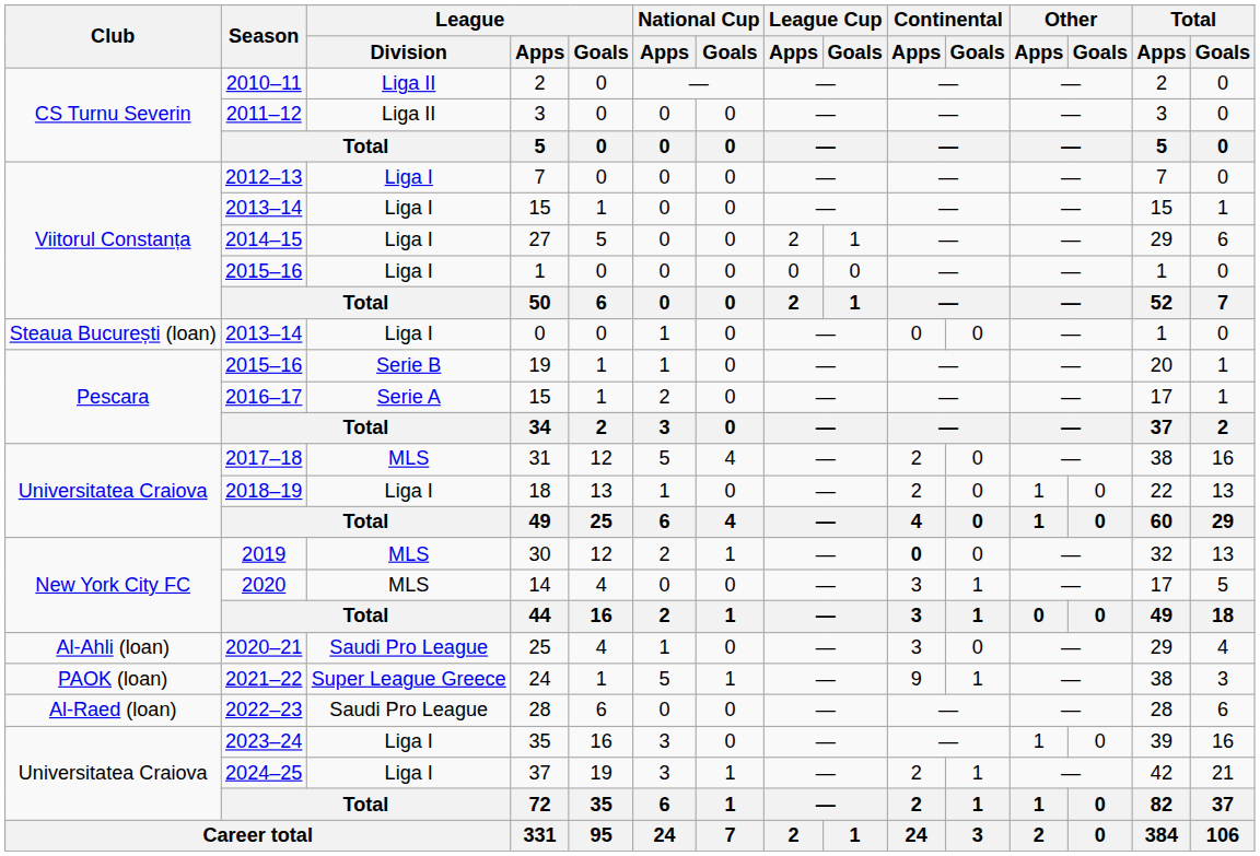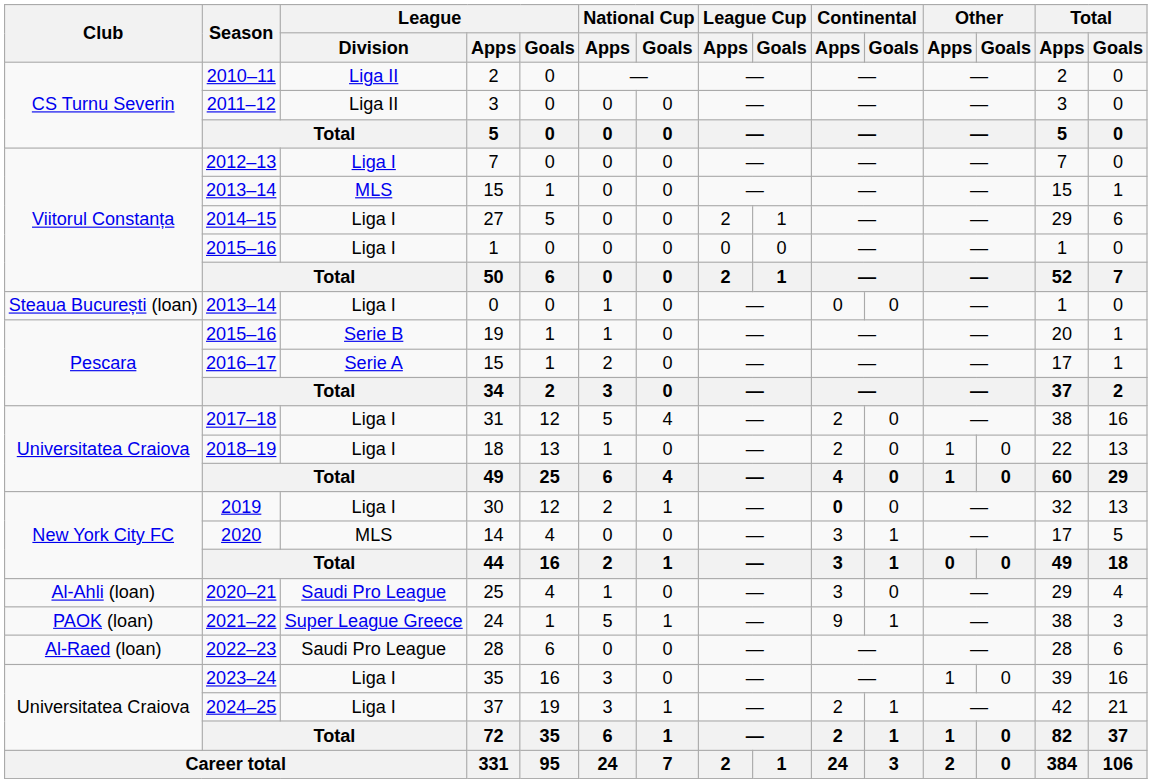 <table class="wikitable" style="text-align:center">
 <tr>
 <th rowspan="2">Club</th>
 <th rowspan="2">Season</th>
 <th colspan="3">League</th>
 <th colspan="2">National Cup</th>
 <th colspan="2">League Cup</th>
 <th colspan="2">Continental</th>
 <th colspan="2">Other</th>
 <th colspan="2">Total</th>
 </tr>
 <tr>
 <th>Division</th>
 <th>Apps</th>
 <th>Goals</th>
 <th>Apps</th>
 <th>Goals</th>
 <th>Apps</th>
 <th>Goals</th>
 <th>Apps</th>
 <th>Goals</th>
 <th>Apps</th>
 <th>Goals</th>
 <th>Apps</th>
 <th>Goals</th>
 </tr>
 <tr>
 <td rowspan="3"><a href='#'>CS Turnu Severin</a></td>
 <td><a href='#'>2010–11</a></td>
 <td><a href='#'>Liga II</a></td>
 <td>2</td>
 <td>0</td>
 <td colspan="2">—</td>
 <td colspan="2">—</td>
 <td colspan="2">—</td>
 <td colspan="2">—</td>
 <td>2</td>
 <td>0</td>
 </tr>
 <tr>
 <td><a href='#'>2011–12</a></td>
 <td>Liga II</td>
 <td>3</td>
 <td>0</td>
 <td>0</td>
 <td>0</td>
 <td colspan="2">—</td>
 <td colspan="2">—</td>
 <td colspan="2">—</td>
 <td>3</td>
 <td>0</td>
 </tr>
 <tr>
 <th colspan="2">Total</th>
 <th>5</th>
 <th>0</th>
 <th>0</th>
 <th>0</th>
 <th colspan="2">—</th>
 <th colspan="2">—</th>
 <th colspan="2">—</th>
 <th>5</th>
 <th>0</th>
 </tr>
 <tr>
 <td rowspan="5"><a href='#'>Viitorul Constanța</a></td>
 <td><a href='#'>2012–13</a></td>
 <td><a href='#'>Liga I</a></td>
 <td>7</td>
 <td>0</td>
 <td>0</td>
 <td>0</td>
 <td colspan="2">—</td>
 <td colspan="2">—</td>
 <td colspan="2">—</td>
 <td>7</td>
 <td>0</td>
 </tr>
 <tr>
 <td><a href='#'>2013–14</a></td>
-<td>Liga I</td>
+<td><a href='#'>MLS</a></td>
 <td>15</td>
 <td>1</td>
 <td>0</td>
 <td>0</td>
 <td colspan="2">—</td>
 <td colspan="2">—</td>
 <td colspan="2">—</td>
 <td>15</td>
 <td>1</td>
 </tr>
 <tr>
 <td><a href='#'>2014–15</a></td>
 <td>Liga I</td>
 <td>27</td>
 <td>5</td>
 <td>0</td>
 <td>0</td>
 <td>2</td>
 <td>1</td>
 <td colspan="2">—</td>
 <td colspan="2">—</td>
 <td>29</td>
 <td>6</td>
 </tr>
 <tr>
 <td><a href='#'>2015–16</a></td>
 <td>Liga I</td>
 <td>1</td>
 <td>0</td>
 <td>0</td>
 <td>0</td>
 <td>0</td>
 <td>0</td>
 <td colspan="2">—</td>
 <td colspan="2">—</td>
 <td>1</td>
 <td>0</td>
 </tr>
 <tr>
 <th colspan="2">Total</th>
 <th>50</th>
 <th>6</th>
 <th>0</th>
 <th>0</th>
 <th>2</th>
 <th>1</th>
 <th colspan="2">—</th>
 <th colspan="2">—</th>
 <th>52</th>
 <th>7</th>
 </tr>
 <tr>
 <td><a href='#'>Steaua București</a> (loan)</td>
 <td><a href='#'>2013–14</a></td>
 <td>Liga I</td>
 <td>0</td>
 <td>0</td>
 <td>1</td>
 <td>0</td>
 <td colspan="2">—</td>
 <td>0</td>
 <td>0</td>
 <td colspan="2">—</td>
 <td>1</td>
 <td>0</td>
 </tr>
 <tr>
 <td rowspan="3"><a href='#'>Pescara</a></td>
 <td><a href='#'>2015–16</a></td>
 <td><a href='#'>Serie B</a></td>
 <td>19</td>
 <td>1</td>
 <td>1</td>
 <td>0</td>
 <td colspan="2">—</td>
 <td colspan="2">—</td>
 <td colspan="2">—</td>
 <td>20</td>
 <td>1</td>
 </tr>
 <tr>
 <td><a href='#'>2016–17</a></td>
 <td><a href='#'>Serie A</a></td>
 <td>15</td>
 <td>1</td>
 <td>2</td>
 <td>0</td>
 <td colspan="2">—</td>
 <td colspan="2">—</td>
 <td colspan="2">—</td>
 <td>17</td>
 <td>1</td>
 </tr>
 <tr>
 <th colspan="2">Total</th>
 <th>34</th>
 <th>2</th>
 <th>3</th>
 <th>0</th>
 <th colspan="2">—</th>
 <th colspan="2">—</th>
 <th colspan="2">—</th>
 <th>37</th>
 <th>2</th>
 </tr>
 <tr>
 <td rowspan="3"><a href='#'>Universitatea Craiova</a></td>
 <td><a href='#'>2017–18</a></td>
-<td><a href='#'>MLS</a></td>
+<td>Liga I</td>
 <td>31</td>
 <td>12</td>
 <td>5</td>
 <td>4</td>
 <td colspan="2">—</td>
 <td>2</td>
 <td>0</td>
 <td colspan="2">—</td>
 <td>38</td>
 <td>16</td>
 </tr>
 <tr>
 <td><a href='#'>2018–19</a></td>
 <td>Liga I</td>
 <td>18</td>
 <td>13</td>
 <td>1</td>
 <td>0</td>
 <td colspan="2">—</td>
 <td>2</td>
 <td>0</td>
 <td>1</td>
 <td>0</td>
 <td>22</td>
 <td>13</td>
 </tr>
 <tr>
 <th colspan="2">Total</th>
 <th>49</th>
 <th>25</th>
 <th>6</th>
 <th>4</th>
 <th colspan="2">—</th>
 <th>4</th>
 <th>0</th>
 <th>1</th>
 <th>0</th>
 <th>60</th>
 <th>29</th>
 </tr>
 <tr>
 <td rowspan="3"><a href='#'>New York City FC</a></td>
 <td><a href='#'>2019</a></td>
-<td><a href='#'>MLS</a></td>
+<td>Liga I</td>
 <td>30</td>
 <td>12</td>
 <td>2</td>
 <td>1</td>
 <td colspan="2">—</td>
 <td><strong>0</strong></td>
 <td>0</td>
 <td colspan="2">—</td>
 <td>32</td>
 <td>13</td>
 </tr>
 <tr>
 <td><a href='#'>2020</a></td>
 <td>MLS</td>
 <td>14</td>
 <td>4</td>
 <td>0</td>
 <td>0</td>
 <td colspan="2">—</td>
 <td>3</td>
 <td>1</td>
 <td colspan="2">—</td>
 <td>17</td>
 <td>5</td>
 </tr>
 <tr>
 <th colspan="2">Total</th>
 <th>44</th>
 <th>16</th>
 <th>2</th>
 <th>1</th>
 <th colspan="2">—</th>
 <th>3</th>
 <th>1</th>
 <th>0</th>
 <th>0</th>
 <th>49</th>
 <th>18</th>
 </tr>
 <tr>
 <td rowspan="1"><a href='#'>Al-Ahli</a> (loan)</td>
 <td><a href='#'>2020–21</a></td>
 <td><a href='#'>Saudi Pro League</a></td>
 <td>25</td>
 <td>4</td>
 <td>1</td>
 <td>0</td>
 <td colspan="2">—</td>
 <td>3</td>
 <td>0</td>
 <td colspan="2">—</td>
 <td>29</td>
 <td>4</td>
 </tr>
 <tr>
 <td rowspan="1"><a href='#'>PAOK</a> (loan)</td>
 <td><a href='#'>2021–22</a></td>
 <td><a href='#'>Super League Greece</a></td>
 <td>24</td>
 <td>1</td>
 <td>5</td>
 <td>1</td>
 <td colspan="2">—</td>
 <td>9</td>
 <td>1</td>
 <td colspan="2">—</td>
 <td>38</td>
 <td>3</td>
 </tr>
 <tr>
 <td rowspan="1"><a href='#'>Al-Raed</a> (loan)</td>
 <td><a href='#'>2022–23</a></td>
 <td>Saudi Pro League</td>
 <td>28</td>
 <td>6</td>
 <td>0</td>
 <td>0</td>
 <td colspan="2">—</td>
 <td colspan="2">—</td>
 <td colspan="2">—</td>
 <td>28</td>
 <td>6</td>
 </tr>
 <tr>
 <td rowspan="3">Universitatea Craiova</td>
 <td><a href='#'>2023–24</a></td>
 <td>Liga I</td>
 <td>35</td>
 <td>16</td>
 <td>3</td>
 <td>0</td>
 <td colspan="2">—</td>
 <td colspan="2">—</td>
 <td>1</td>
 <td>0</td>
 <td>39</td>
 <td>16</td>
 </tr>
 <tr>
 <td><a href='#'>2024–25</a></td>
 <td>Liga I</td>
 <td>37</td>
 <td>19</td>
 <td>3</td>
 <td>1</td>
 <td colspan="2">—</td>
 <td>2</td>
 <td>1</td>
 <td colspan="2">—</td>
 <td>42</td>
 <td>21</td>
 </tr>
 <tr>
 <th colspan="2">Total</th>
 <th>72</th>
 <th>35</th>
 <th>6</th>
 <th>1</th>
 <th colspan="2">—</th>
 <th>2</th>
 <th>1</th>
 <th>1</th>
 <th>0</th>
 <th>82</th>
 <th>37</th>
 </tr>
 <tr>
 <th colspan="3">Career total</th>
 <th>331</th>
 <th>95</th>
 <th>24</th>
 <th>7</th>
 <th>2</th>
 <th>1</th>
 <th>24</th>
 <th>3</th>
 <th>2</th>
 <th>0</th>
 <th>384</th>
 <th>106</th>
 </tr>
 </table>
